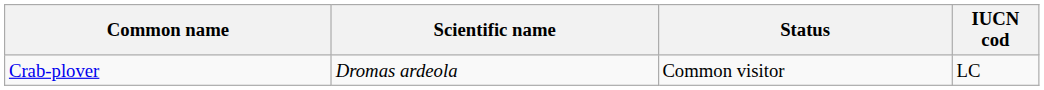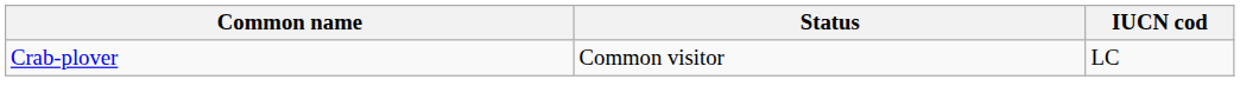 <table width=70% class="wikitable sortable">
 <tr>
 <th width=20%>Common name</th>
-<th width=20%>Scientific name</th>
 <th width=18%>Status</th>
 <th width=5%>IUCN cod</th>
 </tr>
 <tr>
 <td><a href='#'>Crab-plover</a></td>
-<td><em>Dromas ardeola</em></td>
 <td>Common visitor</td>
 <td>LC</td>
 </tr>
 </table>
